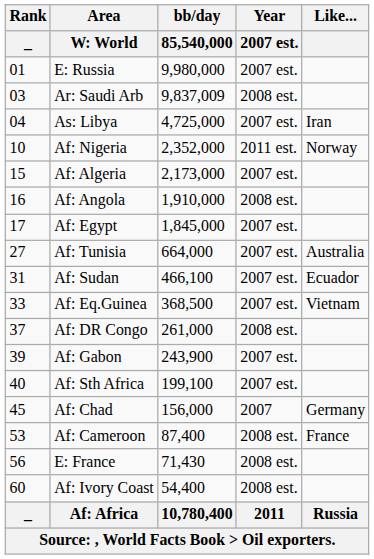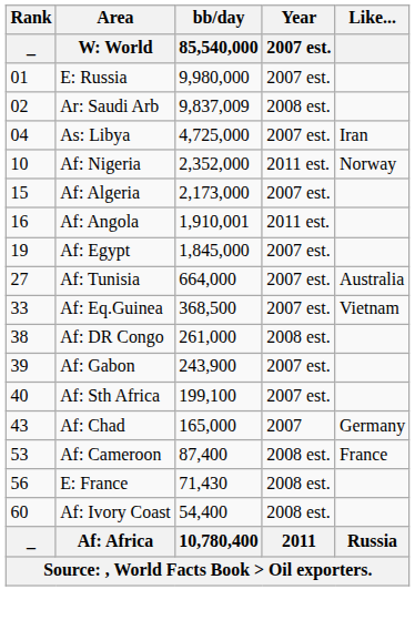 <table class="wikitable sortable" style="float:right; font-size:80%;">
 <tr>
 <th>Rank</th>
 <th>Area</th>
 <th>bb/day</th>
 <th>Year</th>
 <th>Like...</th>
 </tr>
 <tr>
 <th>_</th>
 <th>W: World</th>
 <th>85,540,000</th>
 <th>2007 est.</th>
 <th></th>
 </tr>
 <tr>
 <td>01</td>
 <td>E: Russia</td>
 <td>9,980,000</td>
 <td>2007 est.</td>
 <td></td>
 </tr>
 <tr>
-<td>03</td>
+<td>02</td>
 <td>Ar: Saudi Arb</td>
 <td>9,837,009</td>
 <td>2008 est.</td>
 <td></td>
 </tr>
 <tr>
 <td>04</td>
 <td>As: Libya</td>
 <td>4,725,000</td>
 <td>2007 est.</td>
 <td>Iran</td>
 </tr>
 <tr>
 <td>10</td>
 <td>Af: Nigeria</td>
 <td>2,352,000</td>
 <td>2011 est.</td>
 <td>Norway</td>
 </tr>
 <tr>
 <td>15</td>
 <td>Af: Algeria</td>
 <td>2,173,000</td>
 <td>2007 est.</td>
 <td></td>
 </tr>
 <tr>
 <td>16</td>
 <td>Af: Angola</td>
-<td>1,910,000</td>
-<td>2008 est.</td>
+<td>1,910,001</td>
+<td>2011 est.</td>
 <td></td>
 </tr>
 <tr>
-<td>17</td>
+<td>19</td>
 <td>Af: Egypt</td>
 <td>1,845,000</td>
 <td>2007 est.</td>
 <td></td>
 </tr>
 <tr>
 <td>27</td>
 <td>Af: Tunisia</td>
 <td>664,000</td>
 <td>2007 est.</td>
 <td>Australia</td>
 </tr>
 <tr>
-<td>31</td>
-<td>Af: Sudan</td>
-<td>466,100</td>
-<td>2007 est.</td>
-<td>Ecuador</td>
-</tr>
-<tr>
 <td>33</td>
 <td>Af: Eq.Guinea</td>
 <td>368,500</td>
 <td>2007 est.</td>
 <td>Vietnam</td>
 </tr>
 <tr>
-<td>37</td>
+<td>38</td>
 <td>Af: DR Congo</td>
 <td>261,000</td>
 <td>2008 est.</td>
 </tr>
 <tr>
 <td>39</td>
 <td>Af: Gabon</td>
 <td>243,900</td>
 <td>2007 est.</td>
 <td></td>
 </tr>
 <tr>
 <td>40</td>
 <td>Af: Sth Africa</td>
 <td>199,100</td>
 <td>2007 est.</td>
 <td></td>
 </tr>
 <tr>
-<td>45</td>
+<td>43</td>
 <td>Af: Chad</td>
-<td>156,000</td>
+<td>165,000</td>
 <td>2007</td>
 <td>Germany</td>
 </tr>
 <tr>
 <td>53</td>
 <td>Af: Cameroon</td>
 <td>87,400</td>
 <td>2008 est.</td>
 <td>France</td>
 </tr>
 <tr>
 <td>56</td>
 <td>E: France</td>
 <td>71,430</td>
 <td>2008 est.</td>
 <td></td>
 </tr>
 <tr>
 <td>60</td>
 <td>Af: Ivory Coast</td>
 <td>54,400</td>
 <td>2008 est.</td>
 <td></td>
 </tr>
 <tr>
 <th>_</th>
 <th>Af: Africa</th>
 <th>10,780,400</th>
 <th>2011</th>
 <th>Russia</th>
 </tr>
 <tr>
 <th colspan="5">Source:  , World Facts Book > Oil exporters.</th>
 </tr>
 </table>
